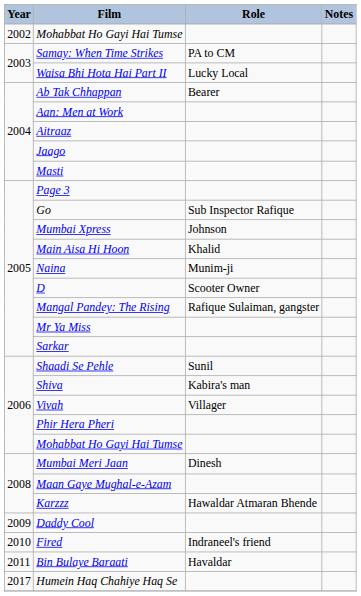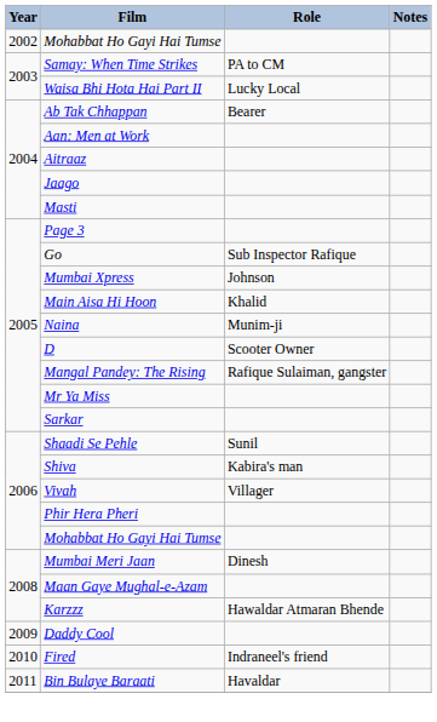 <table class="wikitable" style="font-size:95%;">
 <tr>
 <th style="background:#B0C4DE;">Year</th>
 <th style="background:#B0C4DE;">Film</th>
 <th style="background:#B0C4DE;">Role</th>
 <th style="background:#B0C4DE;">Notes</th>
 </tr>
 <tr>
 <td>2002</td>
 <td><em>Mohabbat Ho Gayi Hai Tumse</em></td>
 <td></td>
 <td></td>
 </tr>
 <tr>
 <td rowspan="2">2003</td>
 <td><em><a href='#'>Samay: When Time Strikes</a></em></td>
 <td>PA to CM</td>
 <td></td>
 </tr>
 <tr>
 <td><em><a href='#'>Waisa Bhi Hota Hai Part II</a></em></td>
 <td>Lucky Local</td>
 <td></td>
 </tr>
 <tr>
 <td rowspan="5">2004</td>
 <td><em><a href='#'>Ab Tak Chhappan</a></em></td>
 <td>Bearer</td>
 <td></td>
 </tr>
 <tr>
 <td><em><a href='#'>Aan: Men at Work</a></em></td>
 <td></td>
 <td></td>
 </tr>
 <tr>
 <td><em><a href='#'>Aitraaz</a></em></td>
 <td></td>
 <td></td>
 </tr>
 <tr>
 <td><em><a href='#'>Jaago</a></em></td>
 <td></td>
 <td></td>
 </tr>
 <tr>
 <td><em><a href='#'>Masti</a></em></td>
 <td></td>
 <td></td>
 </tr>
 <tr>
 <td rowspan="9">2005</td>
 <td><em><a href='#'>Page 3</a></em></td>
 <td></td>
 <td></td>
 </tr>
 <tr>
 <td><em>Go</em></td>
 <td>Sub Inspector Rafique</td>
 <td></td>
 </tr>
 <tr>
 <td><em><a href='#'>Mumbai Xpress</a></em></td>
 <td>Johnson</td>
 <td></td>
 </tr>
 <tr>
 <td><em><a href='#'>Main Aisa Hi Hoon</a></em></td>
 <td>Khalid</td>
 <td></td>
 </tr>
 <tr>
 <td><em><a href='#'>Naina</a></em></td>
 <td>Munim-ji</td>
 <td></td>
 </tr>
 <tr>
 <td><em><a href='#'>D</a></em></td>
 <td>Scooter Owner</td>
 <td></td>
 </tr>
 <tr>
 <td><em><a href='#'>Mangal Pandey: The Rising</a></em></td>
 <td>Rafique Sulaiman, gangster</td>
 <td></td>
 </tr>
 <tr>
 <td><em><a href='#'>Mr Ya Miss</a></em></td>
 <td></td>
 <td></td>
 </tr>
 <tr>
 <td><em><a href='#'>Sarkar</a></em></td>
 <td></td>
 <td></td>
 </tr>
 <tr>
 <td rowspan="5">2006</td>
 <td><em><a href='#'>Shaadi Se Pehle</a></em></td>
 <td>Sunil</td>
 <td></td>
 </tr>
 <tr>
 <td><em><a href='#'>Shiva</a></em></td>
 <td>Kabira's man</td>
 <td></td>
 </tr>
 <tr>
 <td><em><a href='#'>Vivah</a></em></td>
 <td>Villager</td>
 <td></td>
 </tr>
 <tr>
 <td><em><a href='#'>Phir Hera Pheri</a></em></td>
 <td></td>
 <td></td>
 </tr>
 <tr>
 <td><em><a href='#'>Mohabbat Ho Gayi Hai Tumse</a></em></td>
 <td></td>
 <td></td>
 </tr>
 <tr>
 <td rowspan="3">2008</td>
 <td><em><a href='#'>Mumbai Meri Jaan</a></em></td>
 <td>Dinesh</td>
 <td></td>
 </tr>
 <tr>
 <td><em><a href='#'>Maan Gaye Mughal-e-Azam</a></em></td>
 <td></td>
 </tr>
 <tr>
 <td><em><a href='#'>Karzzz</a></em></td>
 <td>Hawaldar Atmaran Bhende</td>
 <td></td>
 </tr>
 <tr>
 <td>2009</td>
 <td><em><a href='#'>Daddy Cool</a></em></td>
 <td></td>
 <td></td>
 </tr>
 <tr>
 <td>2010</td>
 <td><em><a href='#'>Fired</a></em></td>
 <td>Indraneel's friend</td>
 <td></td>
 </tr>
 <tr>
 <td>2011</td>
 <td><em><a href='#'>Bin Bulaye Baraati</a></em></td>
 <td>Havaldar</td>
 <td></td>
 </tr>
 <tr>
-<td>2017</td>
-<td><em>Humein Haq Chahiye Haq Se</em></td>
-<td></td>
-<td></td>
-</tr>
-<tr>
 </tr>
 </table>
